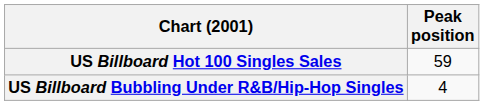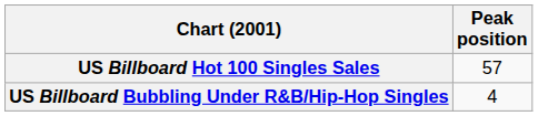 <table class="wikitable sortable plainrowheaders">
 <tr>
 <th scope="col">Chart (2001)</th>
 <th scope="col">Peak<br>position</th>
 </tr>
 <tr>
 <th scope="row">US <em>Billboard</em> <a href='#'>Hot 100 Singles Sales</a></th>
-<td align="center">59</td>
+<td align="center">57</td>
 </tr>
 <tr>
 <th scope="row">US <em>Billboard</em> <a href='#'>Bubbling Under R&B/Hip-Hop Singles</a></th>
 <td align="center">4</td>
 </tr>
 </table>
